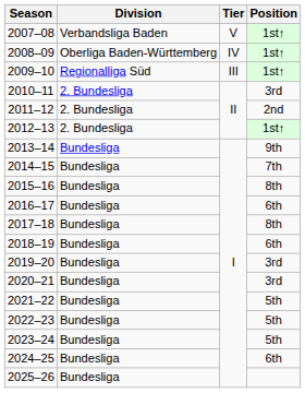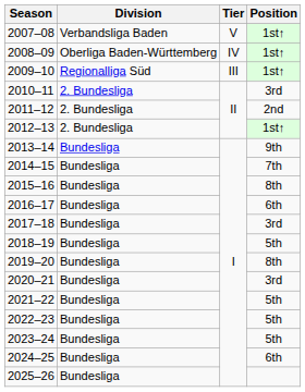 <table class="wikitable">
 <tr>
 <th>Season</th>
 <th>Division</th>
 <th>Tier</th>
 <th>Position</th>
 </tr>
 <tr align="center">
 <td>2007–08</td>
 <td align="left">Verbandsliga Baden</td>
 <td>V</td>
 <td style="background:#ddffdd">1st↑</td>
 </tr>
 <tr align="center">
 <td>2008–09</td>
 <td align="left">Oberliga Baden-Württemberg</td>
 <td>IV</td>
 <td style="background:#ddffdd">1st↑</td>
 </tr>
 <tr align="center">
 <td>2009–10</td>
 <td align="left"><a href='#'>Regionalliga</a> Süd</td>
 <td>III</td>
 <td style="background:#ddffdd">1st↑</td>
 </tr>
 <tr align="center">
 <td>2010–11</td>
 <td align="left"><a href='#'>2. Bundesliga</a></td>
 <td rowspan=3>II</td>
 <td>3rd</td>
 </tr>
 <tr align="center">
 <td>2011–12</td>
 <td align="left">2. Bundesliga</td>
 <td>2nd</td>
 </tr>
 <tr align="center">
 <td>2012–13</td>
 <td align="left">2. Bundesliga</td>
 <td style="background:#ddffdd">1st↑</td>
 </tr>
 <tr align="center">
 <td>2013–14</td>
 <td align="left"><a href='#'>Bundesliga</a></td>
 <td rowspan=13>I</td>
 <td>9th</td>
 </tr>
 <tr align="center">
 <td>2014–15</td>
 <td align="left">Bundesliga</td>
 <td>7th</td>
 </tr>
 <tr align="center">
 <td>2015–16</td>
 <td align="left">Bundesliga</td>
 <td>8th</td>
 </tr>
 <tr align="center">
 <td>2016–17</td>
 <td align="left">Bundesliga</td>
 <td>6th</td>
 </tr>
 <tr align="center">
 <td>2017–18</td>
 <td align="left">Bundesliga</td>
-<td>8th</td>
+<td>3rd</td>
 </tr>
 <tr align="center">
 <td>2018–19</td>
 <td align="left">Bundesliga</td>
-<td>6th</td>
+<td>5th</td>
 </tr>
 <tr align="center">
 <td>2019–20</td>
 <td align="left">Bundesliga</td>
-<td>3rd</td>
+<td>8th</td>
 </tr>
 <tr align="center">
 <td>2020–21</td>
 <td align="left">Bundesliga</td>
 <td>3rd</td>
 </tr>
 <tr align="center">
 <td>2021–22</td>
 <td align="left">Bundesliga</td>
 <td>5th</td>
 </tr>
 <tr align="center">
 <td>2022–23</td>
 <td align="left">Bundesliga</td>
 <td>5th</td>
 </tr>
 <tr align="center">
 <td>2023–24</td>
 <td align="left">Bundesliga</td>
 <td>5th</td>
 </tr>
 <tr align="center">
 <td>2024–25</td>
 <td align="left">Bundesliga</td>
 <td>6th</td>
 </tr>
 <tr align="center">
 <td>2025–26</td>
 <td align="left">Bundesliga</td>
 <td></td>
 </tr>
 </table>
